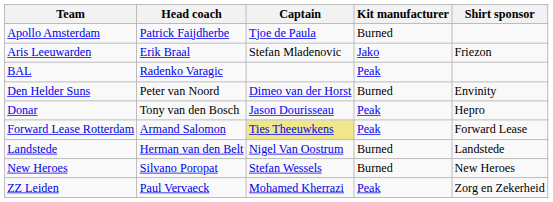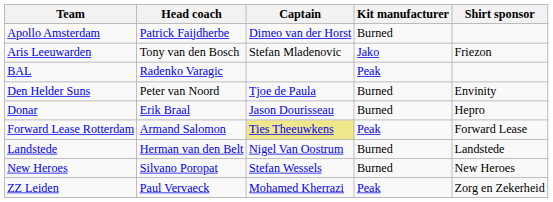 <table class="wikitable sortable">
 <tr>
 <th>Team</th>
 <th>Head coach</th>
 <th>Captain</th>
 <th>Kit manufacturer</th>
 <th>Shirt sponsor</th>
 </tr>
 <tr>
 <td><a href='#'>Apollo Amsterdam</a></td>
 <td> <a href='#'>Patrick Faijdherbe</a></td>
-<td> <a href='#'>Tjoe de Paula</a></td>
+<td> <a href='#'>Dimeo van der Horst</a></td>
 <td>Burned</td>
 <td></td>
 </tr>
 <tr>
 <td><a href='#'>Aris Leeuwarden</a></td>
-<td> <a href='#'>Erik Braal</a></td>
+<td> Tony van den Bosch</td>
 <td> Stefan Mladenovic</td>
 <td><a href='#'>Jako</a></td>
 <td>Friezon</td>
 </tr>
 <tr>
 <td><a href='#'>BAL</a></td>
 <td> <a href='#'>Radenko Varagic</a></td>
 <td></td>
 <td><a href='#'>Peak</a></td>
 <td></td>
 </tr>
 <tr>
 <td><a href='#'>Den Helder Suns</a></td>
 <td> Peter van Noord</td>
-<td> <a href='#'>Dimeo van der Horst</a></td>
+<td> <a href='#'>Tjoe de Paula</a></td>
 <td>Burned</td>
 <td>Envinity</td>
 </tr>
 <tr>
 <td><a href='#'>Donar</a></td>
-<td> Tony van den Bosch</td>
+<td> <a href='#'>Erik Braal</a></td>
 <td> <a href='#'>Jason Dourisseau</a></td>
-<td><a href='#'>Peak</a></td>
+<td>Burned</td>
 <td>Hepro</td>
 </tr>
 <tr>
 <td><a href='#'>Forward Lease Rotterdam</a></td>
 <td> <a href='#'>Armand Salomon</a></td>
 <td style="background: khaki;"> <a href='#'>Ties Theeuwkens</a></td>
 <td><a href='#'>Peak</a></td>
 <td>Forward Lease</td>
 </tr>
 <tr>
 <td><a href='#'>Landstede</a></td>
 <td> <a href='#'>Herman van den Belt</a></td>
 <td> <a href='#'>Nigel Van Oostrum</a></td>
 <td>Burned</td>
 <td>Landstede</td>
 </tr>
 <tr>
 <td><a href='#'>New Heroes</a></td>
 <td> <a href='#'>Silvano Poropat</a></td>
 <td> <a href='#'>Stefan Wessels</a></td>
 <td>Burned</td>
 <td>New Heroes</td>
 </tr>
 <tr>
 <td><a href='#'>ZZ Leiden</a></td>
 <td> <a href='#'>Paul Vervaeck</a></td>
 <td> <a href='#'>Mohamed Kherrazi</a></td>
 <td><a href='#'>Peak</a></td>
 <td>Zorg en Zekerheid</td>
 </tr>
 </table>
